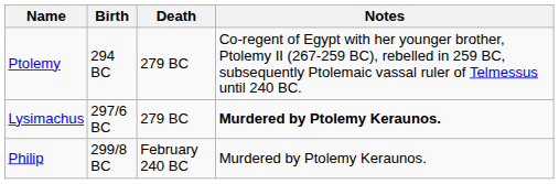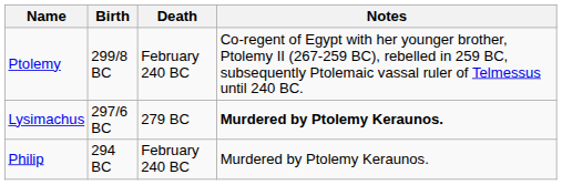 <table class="wikitable">
 <tr>
 <th>Name</th>
 <th>Birth</th>
 <th>Death</th>
 <th>Notes</th>
 </tr>
 <tr>
 <td><a href='#'>Ptolemy</a></td>
-<td>294 BC</td>
-<td>279 BC</td>
+<td>299/8 BC</td>
+<td>February 240 BC</td>
 <td>Co-regent of Egypt with her younger brother, Ptolemy II (267-259 BC), rebelled in 259 BC, subsequently Ptolemaic vassal ruler of <a href='#'>Telmessus</a> until 240 BC.</td>
 </tr>
 <tr>
 <td><a href='#'>Lysimachus</a></td>
 <td>297/6 BC</td>
 <td>279 BC</td>
 <td><strong>Murdered by Ptolemy Keraunos.</strong></td>
 </tr>
 <tr>
 <td><a href='#'>Philip</a></td>
-<td>299/8 BC</td>
+<td>294 BC</td>
 <td>February 240 BC</td>
 <td>Murdered by Ptolemy Keraunos.</td>
 </tr>
 </table>
